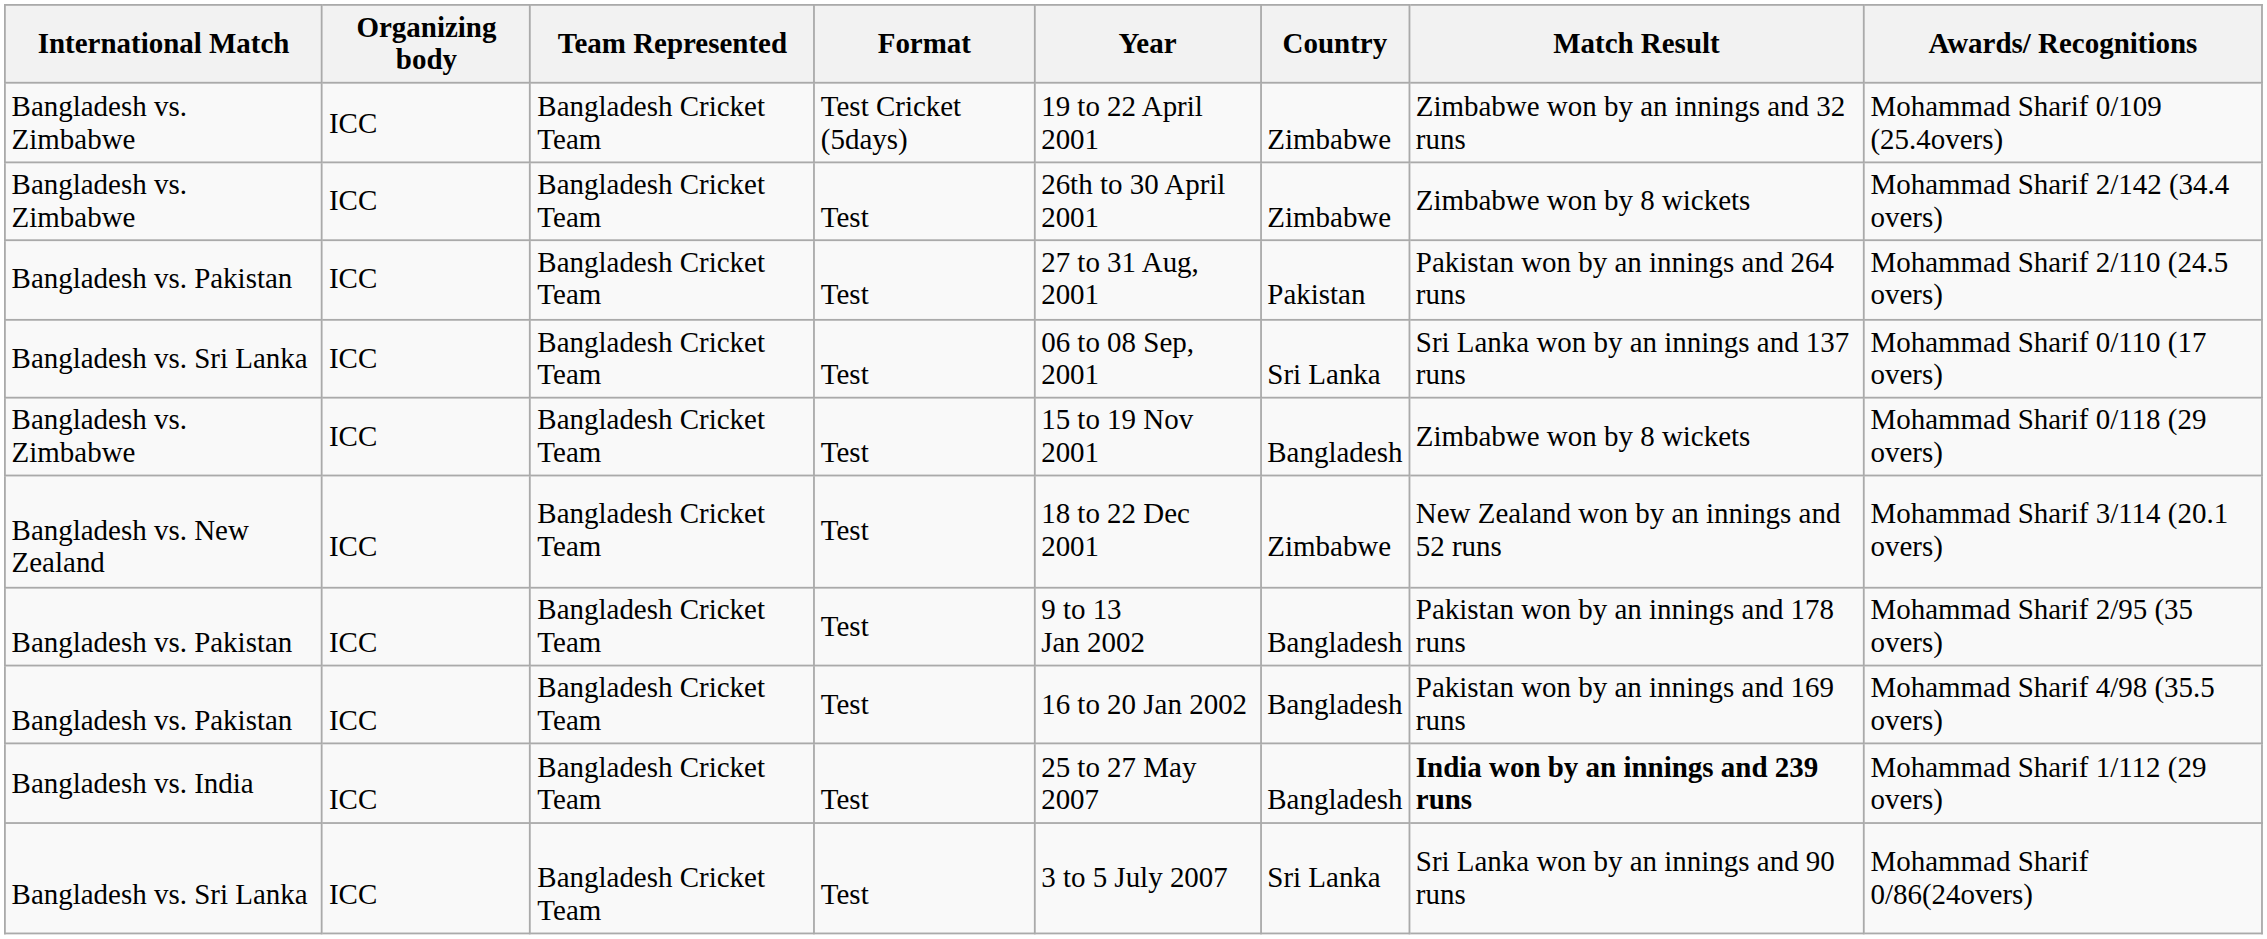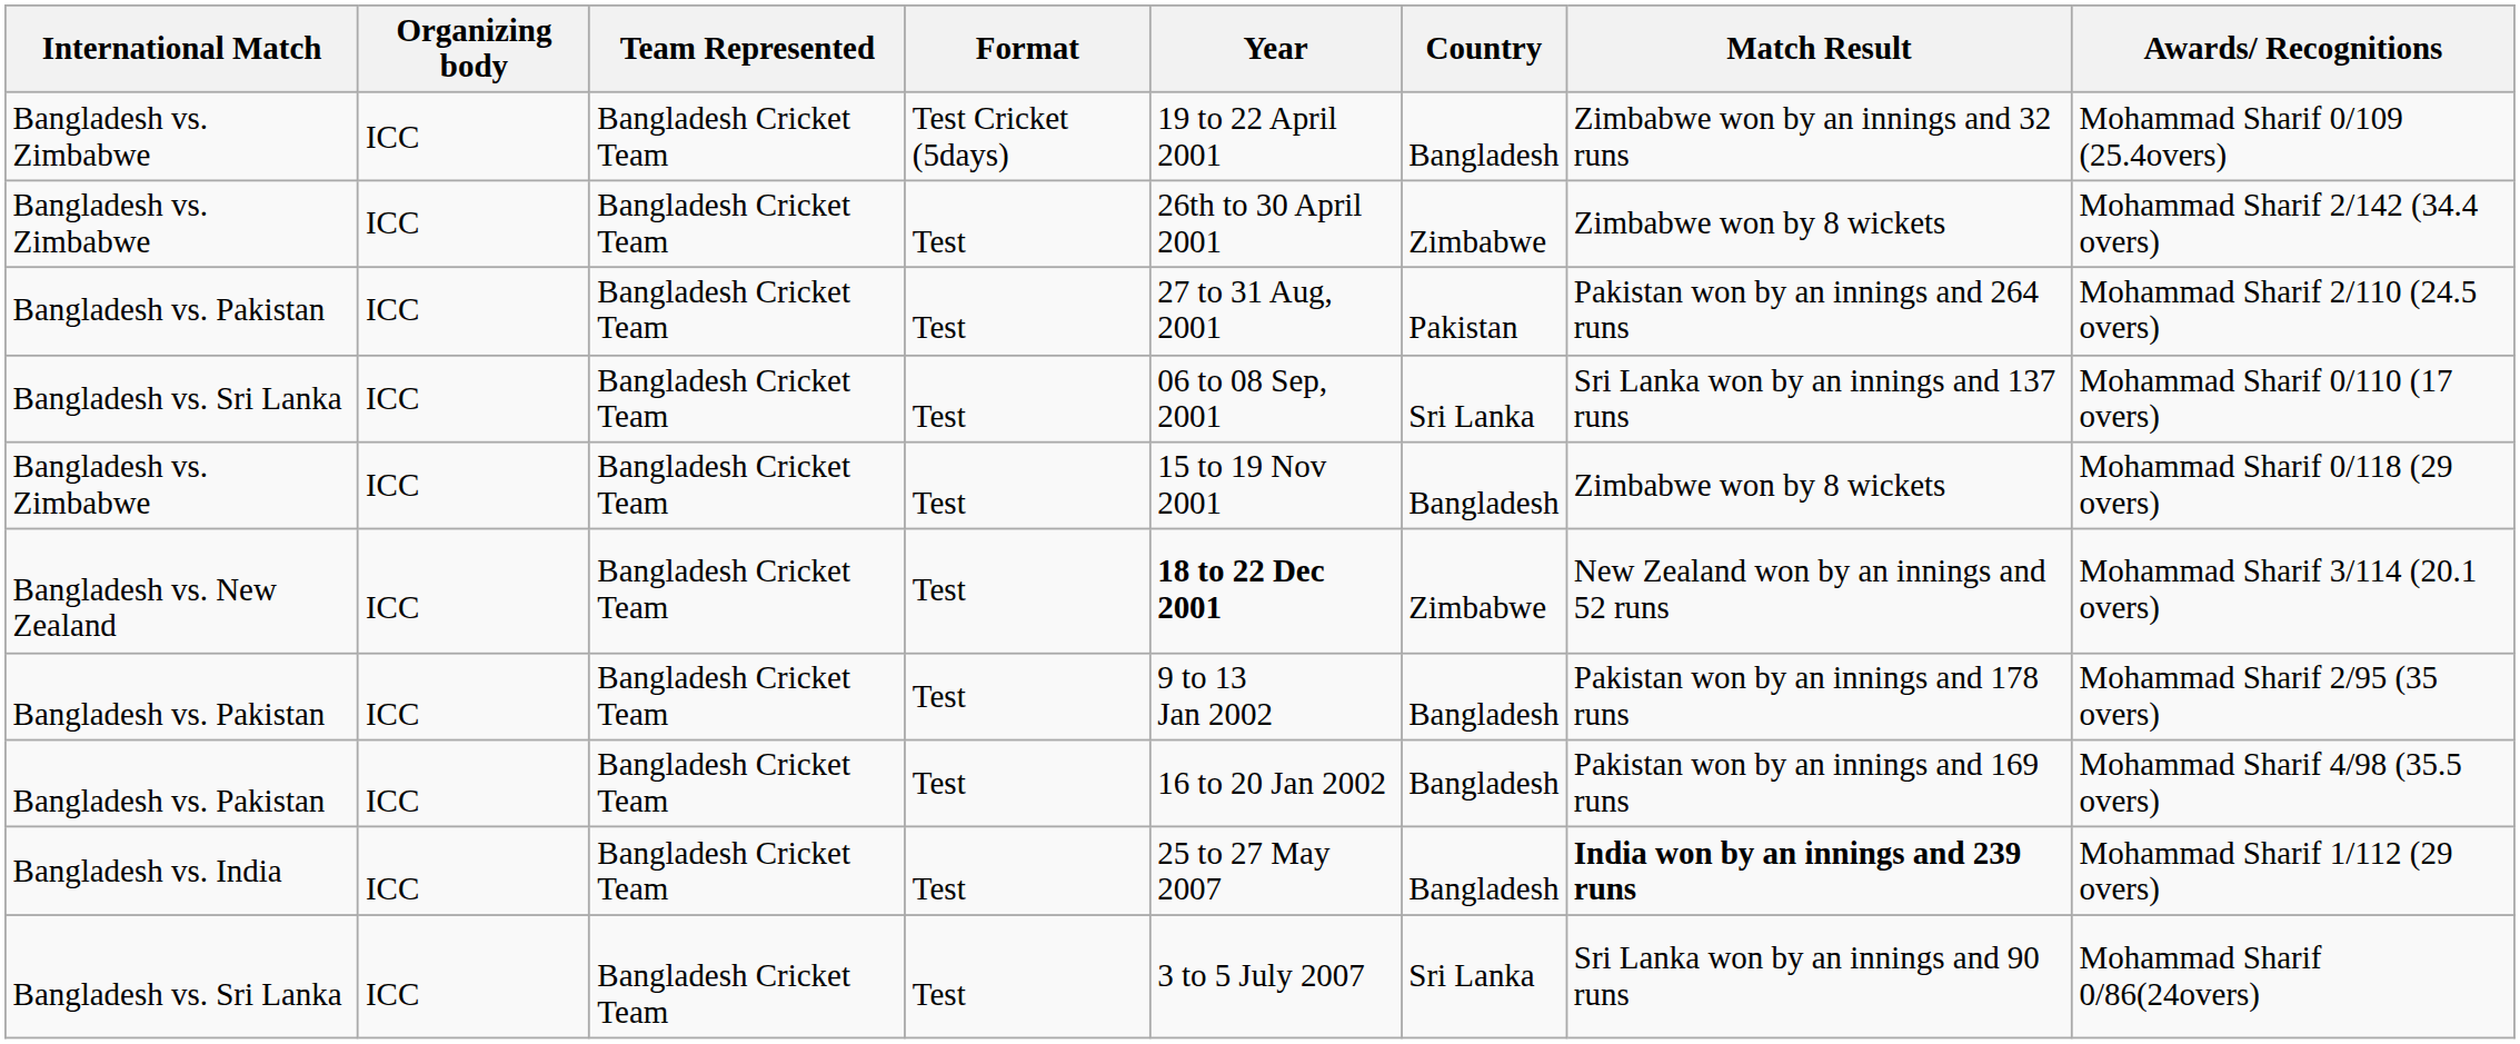 <table class="wikitable">
 <tr>
 <th>International Match</th>
 <th>Organizing body</th>
 <th>Team Represented</th>
 <th>Format</th>
 <th>Year</th>
 <th>Country</th>
 <th>Match Result</th>
 <th>Awards/ Recognitions</th>
 </tr>
 <tr>
 <td>Bangladesh vs. Zimbabwe</td>
 <td>ICC</td>
 <td>Bangladesh Cricket Team</td>
 <td>Test Cricket (5days)</td>
 <td>19 to 22 April 2001</td>
-<td><br>Zimbabwe</td>
+<td><br>Bangladesh</td>
 <td>Zimbabwe won by an innings and 32 runs</td>
 <td>Mohammad Sharif 0/109 (25.4overs)</td>
 </tr>
 <tr>
 <td>Bangladesh vs. Zimbabwe</td>
 <td>ICC</td>
 <td>Bangladesh Cricket Team</td>
 <td><br>Test</td>
 <td>26th to 30 April 2001</td>
 <td><br>Zimbabwe</td>
 <td>Zimbabwe won by 8 wickets</td>
 <td>Mohammad Sharif 2/142 (34.4 overs)</td>
 </tr>
 <tr>
 <td>Bangladesh vs. Pakistan</td>
 <td>ICC</td>
 <td>Bangladesh Cricket Team</td>
 <td><br>Test</td>
 <td>27 to 31 Aug, 2001</td>
 <td><br>Pakistan</td>
 <td>Pakistan won by an innings and 264 runs</td>
 <td>Mohammad Sharif 2/110 (24.5 overs)</td>
 </tr>
 <tr>
 <td>Bangladesh vs. Sri Lanka</td>
 <td>ICC</td>
 <td>Bangladesh Cricket Team</td>
 <td><br>Test</td>
 <td>06 to 08 Sep, 2001</td>
 <td><br>Sri Lanka</td>
 <td>Sri Lanka won by an innings and 137 runs</td>
 <td>Mohammad Sharif 0/110 (17 overs)</td>
 </tr>
 <tr>
 <td>Bangladesh vs. Zimbabwe</td>
 <td>ICC</td>
 <td>Bangladesh Cricket Team</td>
 <td><br>Test</td>
 <td>15 to 19 Nov 2001</td>
 <td><br>Bangladesh</td>
 <td>Zimbabwe won by 8 wickets</td>
 <td>Mohammad Sharif 0/118 (29 overs)</td>
 </tr>
 <tr>
 <td><br>Bangladesh vs. New Zealand</td>
 <td><br>ICC</td>
 <td>Bangladesh Cricket Team</td>
 <td>Test</td>
-<td>18 to 22 Dec 2001</td>
+<td><strong>18 to 22 Dec 2001</strong></td>
 <td><br>Zimbabwe</td>
 <td>New Zealand won by an innings and 52 runs</td>
 <td>Mohammad Sharif 3/114 (20.1 overs)</td>
 </tr>
 <tr>
 <td><br>Bangladesh vs. Pakistan</td>
 <td><br>ICC</td>
 <td>Bangladesh Cricket Team</td>
 <td>Test</td>
 <td>9 to 13<br>Jan 2002</td>
 <td><br>Bangladesh</td>
 <td>Pakistan won by an innings and 178 runs</td>
 <td>Mohammad Sharif 2/95 (35 overs)</td>
 </tr>
 <tr>
 <td><br>Bangladesh vs. Pakistan</td>
 <td><br>ICC</td>
 <td>Bangladesh Cricket Team</td>
 <td>Test</td>
 <td>16 to 20 Jan 2002</td>
 <td>Bangladesh</td>
 <td>Pakistan won by an innings and 169 runs</td>
 <td>Mohammad Sharif 4/98 (35.5 overs)</td>
 </tr>
 <tr>
 <td>Bangladesh vs. India</td>
 <td><br>ICC</td>
 <td>Bangladesh Cricket Team</td>
 <td><br>Test</td>
 <td>25 to 27 May 2007</td>
 <td><br>Bangladesh</td>
 <td><strong>India won by an innings and 239 runs</strong></td>
 <td>Mohammad Sharif 1/112 (29 overs)</td>
 </tr>
 <tr>
 <td><br>Bangladesh vs. Sri Lanka</td>
 <td><br>ICC</td>
 <td><br>Bangladesh Cricket Team</td>
 <td><br>Test</td>
 <td>3 to 5 July 2007</td>
 <td>Sri Lanka</td>
 <td>Sri Lanka won by an innings and 90 runs</td>
 <td>Mohammad Sharif 0/86(24overs)</td>
 </tr>
 </table>
